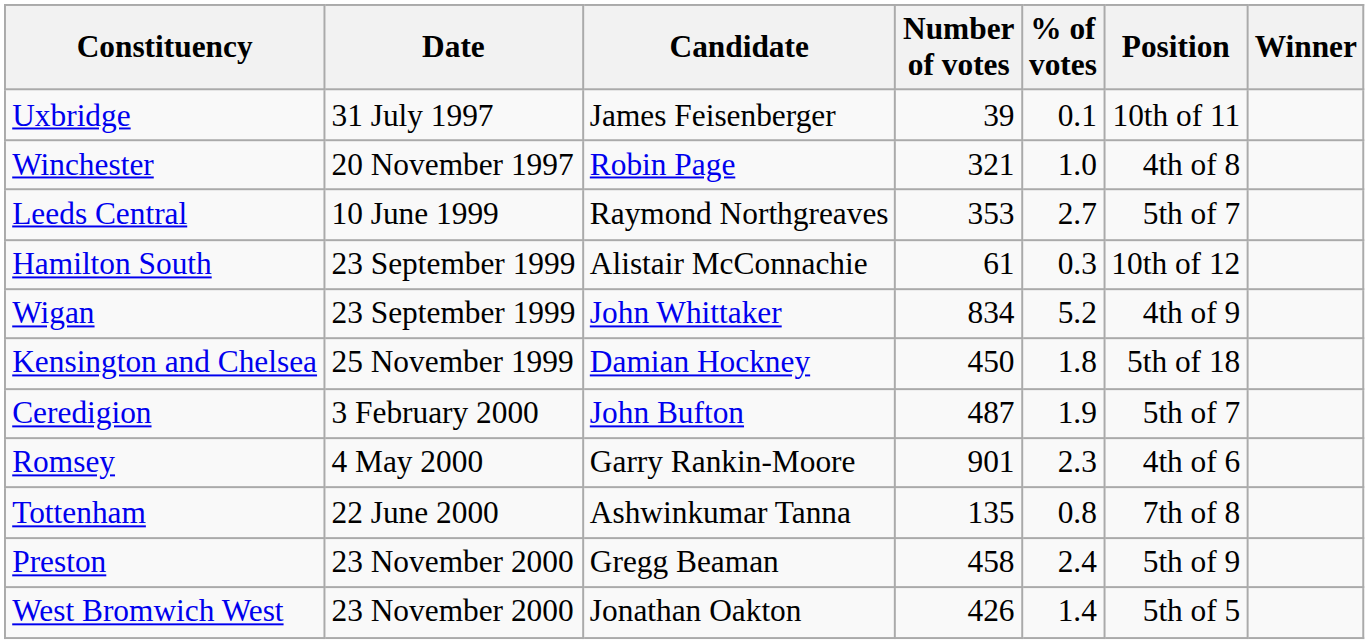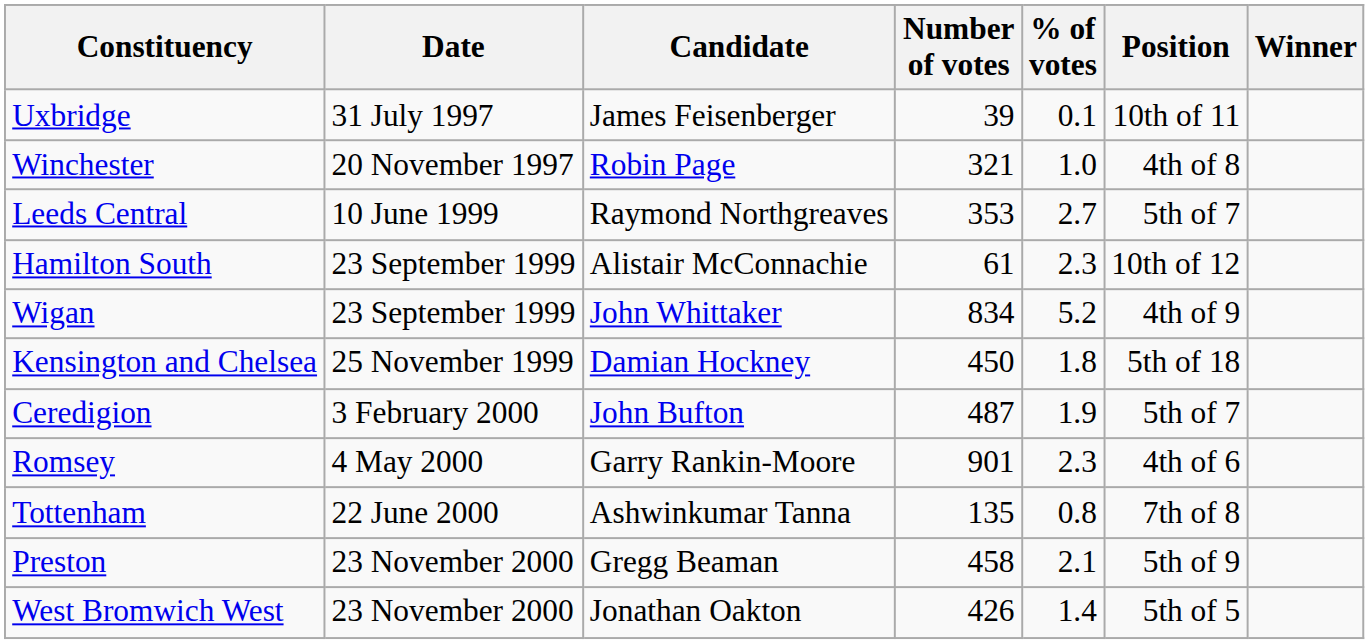 <table class="wikitable sortable">
 <tr style="text-align:center;">
 <th>Constituency</th>
 <th>Date</th>
 <th>Candidate</th>
 <th>Number<br>of votes</th>
 <th>% of<br>votes</th>
 <th>Position</th>
 <th colspan=2>Winner</th>
 </tr>
 <tr>
 <td><a href='#'>Uxbridge</a></td>
 <td>31 July 1997</td>
 <td>James Feisenberger</td>
 <td style="text-align: right; margin-right: 0.5em">39</td>
 <td style="text-align: right; margin-right: 0.5em">0.1</td>
 <td style="text-align: right; margin-right: 0.5em">10th of 11</td>
 <td></td>
 </tr>
 <tr>
 <td><a href='#'>Winchester</a></td>
 <td>20 November 1997</td>
 <td><a href='#'>Robin Page</a></td>
 <td style="text-align: right; margin-right: 0.5em">321</td>
 <td style="text-align: right; margin-right: 0.5em">1.0</td>
 <td style="text-align: right; margin-right: 0.5em">4th of 8</td>
 <td></td>
 </tr>
 <tr>
 <td><a href='#'>Leeds Central</a></td>
 <td>10 June 1999</td>
 <td>Raymond Northgreaves</td>
 <td style="text-align: right; margin-right: 0.5em">353</td>
 <td style="text-align: right; margin-right: 0.5em">2.7</td>
 <td style="text-align: right; margin-right: 0.5em">5th of 7</td>
 <td></td>
 </tr>
 <tr>
 <td><a href='#'>Hamilton South</a></td>
 <td>23 September 1999</td>
 <td>Alistair McConnachie</td>
 <td style="text-align: right; margin-right: 0.5em">61</td>
-<td style="text-align: right; margin-right: 0.5em">0.3</td>
+<td style="text-align: right; margin-right: 0.5em">2.3</td>
 <td style="text-align: right; margin-right: 0.5em">10th of 12</td>
 <td></td>
 </tr>
 <tr>
 <td><a href='#'>Wigan</a></td>
 <td>23 September 1999</td>
 <td><a href='#'>John Whittaker</a></td>
 <td style="text-align: right; margin-right: 0.5em">834</td>
 <td style="text-align: right; margin-right: 0.5em">5.2</td>
 <td style="text-align: right; margin-right: 0.5em">4th of 9</td>
 <td></td>
 </tr>
 <tr>
 <td><a href='#'>Kensington and Chelsea</a></td>
 <td>25 November 1999</td>
 <td><a href='#'>Damian Hockney</a></td>
 <td style="text-align: right; margin-right: 0.5em">450</td>
 <td style="text-align: right; margin-right: 0.5em">1.8</td>
 <td style="text-align: right; margin-right: 0.5em">5th of 18</td>
 <td></td>
 </tr>
 <tr>
 <td><a href='#'>Ceredigion</a></td>
 <td>3 February 2000</td>
 <td><a href='#'>John Bufton</a></td>
 <td style="text-align: right; margin-right: 0.5em">487</td>
 <td style="text-align: right; margin-right: 0.5em">1.9</td>
 <td style="text-align: right; margin-right: 0.5em">5th of 7</td>
 <td></td>
 </tr>
 <tr>
 <td><a href='#'>Romsey</a></td>
 <td>4 May 2000</td>
 <td>Garry Rankin-Moore</td>
 <td style="text-align: right; margin-right: 0.5em">901</td>
 <td style="text-align: right; margin-right: 0.5em">2.3</td>
 <td style="text-align: right; margin-right: 0.5em">4th of 6</td>
 <td></td>
 </tr>
 <tr>
 <td><a href='#'>Tottenham</a></td>
 <td>22 June 2000</td>
 <td>Ashwinkumar Tanna</td>
 <td style="text-align: right; margin-right: 0.5em">135</td>
 <td style="text-align: right; margin-right: 0.5em">0.8</td>
 <td style="text-align: right; margin-right: 0.5em">7th of 8</td>
 <td></td>
 </tr>
 <tr>
 <td><a href='#'>Preston</a></td>
 <td>23 November 2000</td>
 <td>Gregg Beaman</td>
 <td style="text-align: right; margin-right: 0.5em">458</td>
-<td style="text-align: right; margin-right: 0.5em">2.4</td>
+<td style="text-align: right; margin-right: 0.5em">2.1</td>
 <td style="text-align: right; margin-right: 0.5em">5th of 9</td>
 <td></td>
 </tr>
 <tr>
 <td><a href='#'>West Bromwich West</a></td>
 <td>23 November 2000</td>
 <td>Jonathan Oakton</td>
 <td style="text-align: right; margin-right: 0.5em">426</td>
 <td style="text-align: right; margin-right: 0.5em">1.4</td>
 <td style="text-align: right; margin-right: 0.5em">5th of 5</td>
 <td></td>
 </tr>
 </table>
